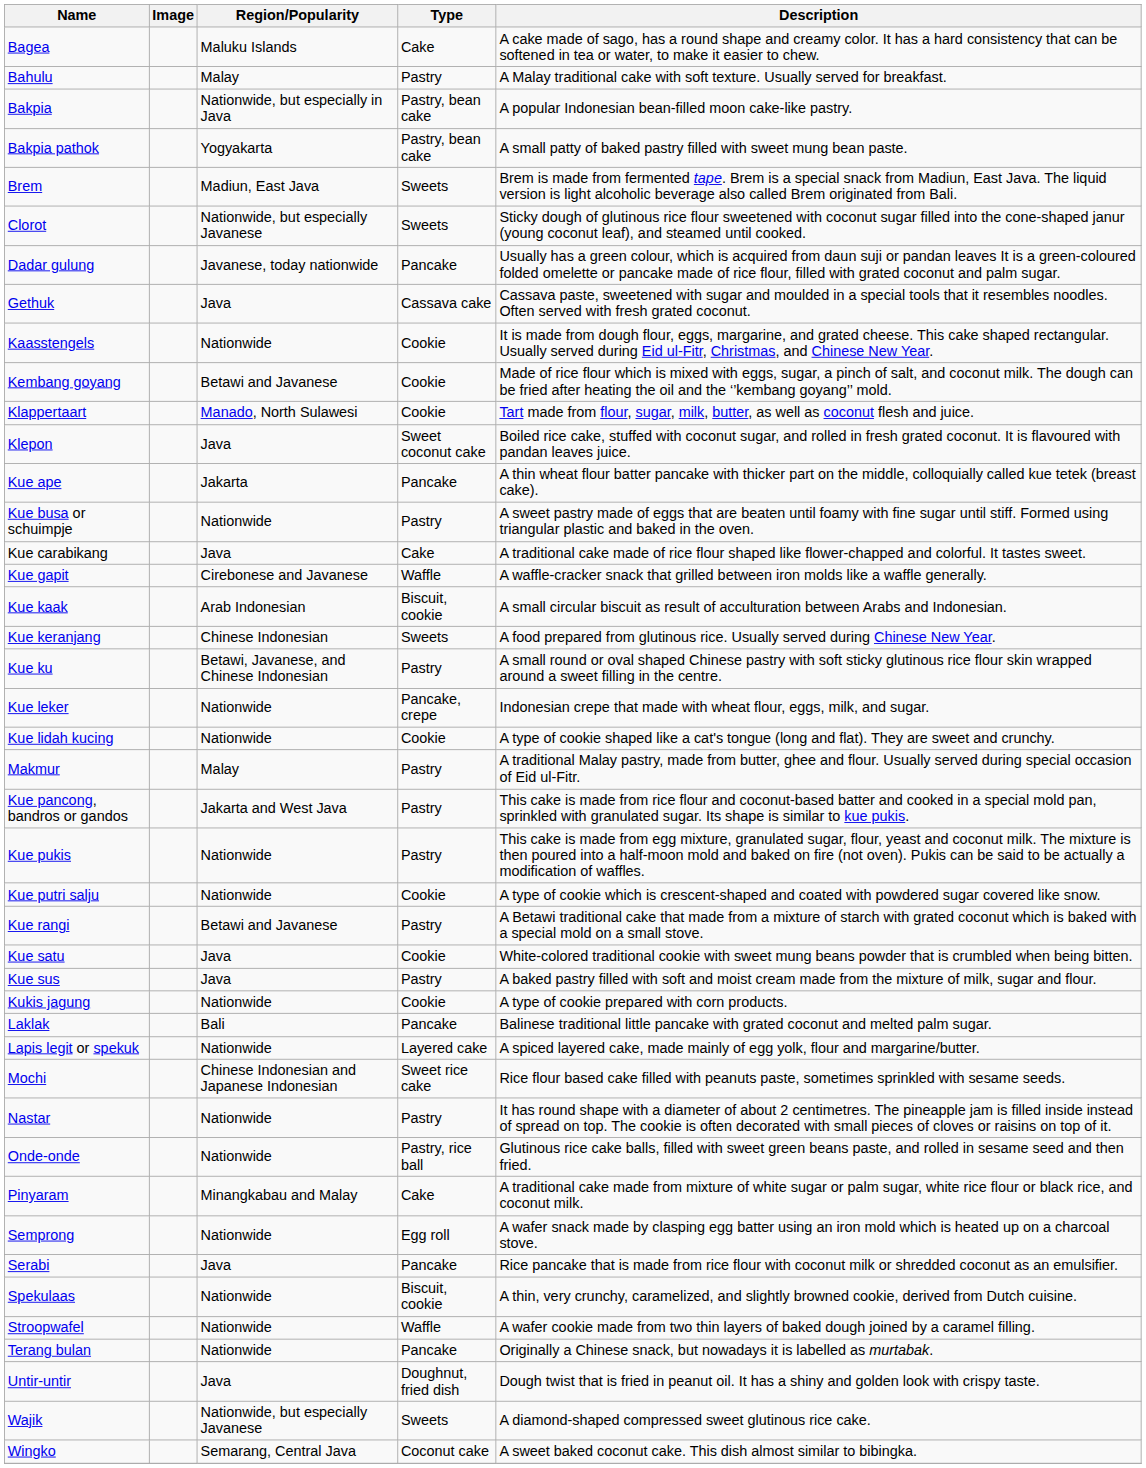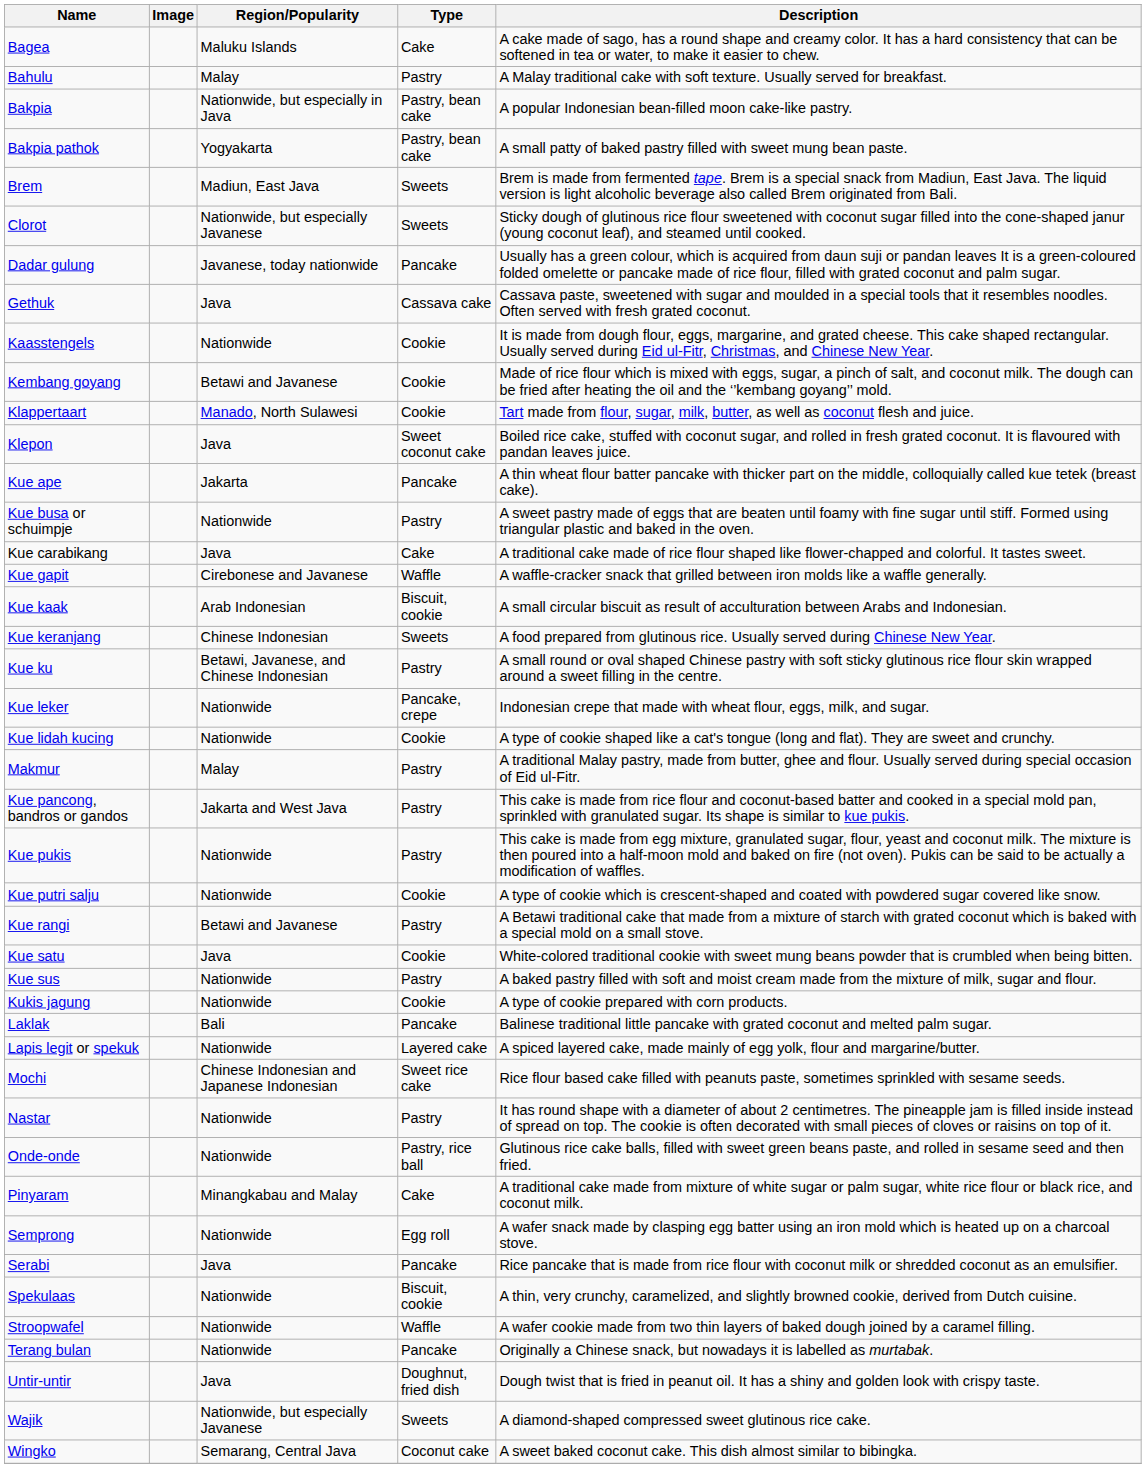 <table class="wikitable sortable sticky-header" width="100%">
 <tr>
 <th>Name</th>
 <th>Image</th>
 <th>Region/Popularity</th>
 <th>Type</th>
 <th>Description</th>
 </tr>
 <tr>
 <td><a href='#'>Bagea</a></td>
 <td></td>
 <td>Maluku Islands</td>
 <td>Cake</td>
 <td>A cake made of sago, has a round shape and creamy color. It has a hard consistency that can be softened in tea or water, to make it easier to chew.</td>
 </tr>
 <tr>
 <td><a href='#'>Bahulu</a></td>
 <td></td>
 <td>Malay</td>
 <td>Pastry</td>
 <td>A Malay traditional cake with soft texture. Usually served for breakfast.</td>
 </tr>
 <tr>
 <td><a href='#'>Bakpia</a></td>
 <td></td>
 <td>Nationwide, but especially in Java</td>
 <td>Pastry, bean cake</td>
 <td>A popular Indonesian bean-filled moon cake-like pastry.</td>
 </tr>
 <tr>
 <td><a href='#'>Bakpia pathok</a></td>
 <td></td>
 <td>Yogyakarta</td>
 <td>Pastry, bean cake</td>
 <td>A small patty of baked pastry filled with sweet mung bean paste.</td>
 </tr>
 <tr>
 <td><a href='#'>Brem</a></td>
 <td></td>
 <td>Madiun, East Java</td>
 <td>Sweets</td>
 <td>Brem is made from fermented <em><a href='#'>tape</a></em>. Brem is a special snack from Madiun, East Java. The liquid version is light alcoholic beverage also called Brem originated from Bali.</td>
 </tr>
 <tr>
 <td><a href='#'>Clorot</a></td>
 <td></td>
 <td>Nationwide, but especially Javanese</td>
 <td>Sweets</td>
 <td>Sticky dough of glutinous rice flour sweetened with coconut sugar filled into the cone-shaped janur (young coconut leaf), and steamed until cooked.</td>
 </tr>
 <tr>
 <td><a href='#'>Dadar gulung</a></td>
 <td></td>
 <td>Javanese, today nationwide</td>
 <td>Pancake</td>
 <td>Usually has a green colour, which is acquired from daun suji or pandan leaves It is a green-coloured folded omelette or pancake made of rice flour, filled with grated coconut and palm sugar.</td>
 </tr>
 <tr>
 <td><a href='#'>Gethuk</a></td>
 <td></td>
 <td>Java</td>
 <td>Cassava cake</td>
 <td>Cassava paste, sweetened with sugar and moulded in a special tools that it resembles noodles. Often served with fresh grated coconut.</td>
 </tr>
 <tr>
 <td><a href='#'>Kaasstengels</a></td>
 <td></td>
 <td>Nationwide</td>
 <td>Cookie</td>
 <td>It is made from dough flour, eggs, margarine, and grated cheese. This cake shaped rectangular. Usually served during <a href='#'>Eid ul-Fitr</a>, <a href='#'>Christmas</a>, and <a href='#'>Chinese New Year</a>.</td>
 </tr>
 <tr>
 <td><a href='#'>Kembang goyang</a></td>
 <td></td>
 <td>Betawi and Javanese</td>
 <td>Cookie</td>
 <td>Made of rice flour which is mixed with eggs, sugar, a pinch of salt, and coconut milk. The dough can be fried after heating the oil and the ‘’kembang goyang’’ mold.</td>
 </tr>
 <tr>
 <td><a href='#'>Klappertaart</a></td>
 <td></td>
 <td><a href='#'>Manado</a>, North Sulawesi</td>
 <td>Cookie</td>
 <td><a href='#'>Tart</a> made from <a href='#'>flour</a>, <a href='#'>sugar</a>, <a href='#'>milk</a>, <a href='#'>butter</a>, as well as <a href='#'>coconut</a> flesh and juice.</td>
 </tr>
 <tr>
 <td><a href='#'>Klepon</a></td>
 <td></td>
 <td>Java</td>
 <td>Sweet coconut cake</td>
 <td>Boiled rice cake, stuffed with coconut sugar, and rolled in fresh grated coconut. It is flavoured with pandan leaves juice.</td>
 </tr>
 <tr>
 <td><a href='#'>Kue ape</a></td>
 <td></td>
 <td>Jakarta</td>
 <td>Pancake</td>
 <td>A thin wheat flour batter pancake with thicker part on the middle, colloquially called kue tetek (breast cake).</td>
 </tr>
 <tr>
 <td><a href='#'>Kue busa</a> or schuimpje</td>
 <td></td>
 <td>Nationwide</td>
 <td>Pastry</td>
 <td>A sweet pastry made of eggs that are beaten until foamy with fine sugar until stiff. Formed using triangular plastic and baked in the oven.</td>
 </tr>
 <tr>
 <td>Kue carabikang</td>
 <td></td>
 <td>Java</td>
 <td>Cake</td>
 <td>A traditional cake made of rice flour shaped like flower-chapped and colorful. It tastes sweet.</td>
 </tr>
 <tr>
 <td><a href='#'>Kue gapit</a></td>
 <td></td>
 <td>Cirebonese and Javanese</td>
 <td>Waffle</td>
 <td>A waffle-cracker snack that grilled between iron molds like a waffle generally.</td>
 </tr>
 <tr>
 <td><a href='#'>Kue kaak</a></td>
 <td></td>
 <td>Arab Indonesian</td>
 <td>Biscuit, cookie</td>
 <td>A small circular biscuit as result of acculturation between Arabs and Indonesian.</td>
 </tr>
 <tr>
 <td><a href='#'>Kue keranjang</a></td>
 <td></td>
 <td>Chinese Indonesian</td>
 <td>Sweets</td>
 <td>A food prepared from glutinous rice. Usually served during <a href='#'>Chinese New Year</a>.</td>
 </tr>
 <tr>
 <td><a href='#'>Kue ku</a></td>
 <td></td>
 <td>Betawi, Javanese, and Chinese Indonesian</td>
 <td>Pastry</td>
 <td>A small round or oval shaped Chinese pastry with soft sticky glutinous rice flour skin wrapped around a sweet filling in the centre.</td>
 </tr>
 <tr>
 <td><a href='#'>Kue leker</a></td>
 <td></td>
 <td>Nationwide</td>
 <td>Pancake, crepe</td>
 <td>Indonesian crepe that made with wheat flour, eggs, milk, and sugar.</td>
 </tr>
 <tr>
 <td><a href='#'>Kue lidah kucing</a></td>
 <td></td>
 <td>Nationwide</td>
 <td>Cookie</td>
 <td>A type of cookie shaped like a cat's tongue (long and flat). They are sweet and crunchy.</td>
 </tr>
 <tr>
 <td><a href='#'>Makmur</a></td>
 <td></td>
 <td>Malay</td>
 <td>Pastry</td>
 <td>A traditional Malay pastry, made from butter, ghee and flour. Usually served during special occasion of Eid ul-Fitr.</td>
 </tr>
 <tr>
 <td><a href='#'>Kue pancong</a>, bandros or gandos</td>
 <td></td>
 <td>Jakarta and West Java</td>
 <td>Pastry</td>
 <td>This cake is made from rice flour and coconut-based batter and cooked in a special mold pan, sprinkled with granulated sugar. Its shape is similar to <a href='#'>kue pukis</a>.</td>
 </tr>
 <tr>
 <td><a href='#'>Kue pukis</a></td>
 <td></td>
 <td>Nationwide</td>
 <td>Pastry</td>
 <td>This cake is made from egg mixture, granulated sugar, flour, yeast and coconut milk. The mixture is then poured into a half-moon mold and baked on fire (not oven). Pukis can be said to be actually a modification of waffles.</td>
 </tr>
 <tr>
 <td><a href='#'>Kue putri salju</a></td>
 <td></td>
 <td>Nationwide</td>
 <td>Cookie</td>
 <td>A type of cookie which is crescent-shaped and coated with powdered sugar covered like snow.</td>
 </tr>
 <tr>
 <td><a href='#'>Kue rangi</a></td>
 <td></td>
 <td>Betawi and Javanese</td>
 <td>Pastry</td>
 <td>A Betawi traditional cake that made from a mixture of starch with grated coconut which is baked with a special mold on a small stove.</td>
 </tr>
 <tr>
 <td><a href='#'>Kue satu</a></td>
 <td></td>
 <td>Java</td>
 <td>Cookie</td>
 <td>White-colored traditional cookie with sweet mung beans powder that is crumbled when being bitten.</td>
 </tr>
 <tr>
 <td><a href='#'>Kue sus</a></td>
 <td></td>
-<td>Java</td>
+<td>Nationwide</td>
 <td>Pastry</td>
 <td>A baked pastry filled with soft and moist cream made from the mixture of milk, sugar and flour.</td>
 </tr>
 <tr>
 <td><a href='#'>Kukis jagung</a></td>
 <td></td>
 <td>Nationwide</td>
 <td>Cookie</td>
 <td>A type of cookie prepared with corn products.</td>
 </tr>
 <tr>
 <td><a href='#'>Laklak</a></td>
 <td></td>
 <td>Bali</td>
 <td>Pancake</td>
 <td>Balinese traditional little pancake with grated coconut and melted palm sugar.</td>
 </tr>
 <tr>
 <td><a href='#'>Lapis legit</a> or <a href='#'>spekuk</a></td>
 <td></td>
 <td>Nationwide</td>
 <td>Layered cake</td>
 <td>A spiced layered cake, made mainly of egg yolk, flour and margarine/butter.</td>
 </tr>
 <tr>
 <td><a href='#'>Mochi</a></td>
 <td></td>
 <td>Chinese Indonesian and Japanese Indonesian</td>
 <td>Sweet rice cake</td>
 <td>Rice flour based cake filled with peanuts paste, sometimes sprinkled with sesame seeds.</td>
 </tr>
 <tr>
 <td><a href='#'>Nastar</a></td>
 <td></td>
 <td>Nationwide</td>
 <td>Pastry</td>
 <td>It has round shape with a diameter of about 2 centimetres. The pineapple jam is filled inside instead of spread on top. The cookie is often decorated with small pieces of cloves or raisins on top of it.</td>
 </tr>
 <tr>
 <td><a href='#'>Onde-onde</a></td>
 <td></td>
 <td>Nationwide</td>
 <td>Pastry, rice ball</td>
 <td>Glutinous rice cake balls, filled with sweet green beans paste, and rolled in sesame seed and then fried.</td>
 </tr>
 <tr>
 <td><a href='#'>Pinyaram</a></td>
 <td></td>
 <td>Minangkabau and Malay</td>
 <td>Cake</td>
 <td>A traditional cake made from mixture of white sugar or palm sugar, white rice flour or black rice, and coconut milk.</td>
 </tr>
 <tr>
 <td><a href='#'>Semprong</a></td>
 <td></td>
 <td>Nationwide</td>
 <td>Egg roll</td>
 <td>A wafer snack made by clasping egg batter using an iron mold which is heated up on a charcoal stove.</td>
 </tr>
 <tr>
 <td><a href='#'>Serabi</a></td>
 <td></td>
 <td>Java</td>
 <td>Pancake</td>
 <td>Rice pancake that is made from rice flour with coconut milk or shredded coconut as an emulsifier.</td>
 </tr>
 <tr>
 <td><a href='#'>Spekulaas</a></td>
 <td></td>
 <td>Nationwide</td>
 <td>Biscuit, cookie</td>
 <td>A thin, very crunchy, caramelized, and slightly browned cookie, derived from Dutch cuisine.</td>
 </tr>
 <tr>
 <td><a href='#'>Stroopwafel</a></td>
 <td></td>
 <td>Nationwide</td>
 <td>Waffle</td>
 <td>A wafer cookie made from two thin layers of baked dough joined by a caramel filling.</td>
 </tr>
 <tr>
 <td><a href='#'>Terang bulan</a></td>
 <td></td>
 <td>Nationwide</td>
 <td>Pancake</td>
 <td>Originally a Chinese snack, but nowadays it is labelled as <em>murtabak</em>.</td>
 </tr>
 <tr>
 <td><a href='#'>Untir-untir</a></td>
 <td></td>
 <td>Java</td>
 <td>Doughnut, fried dish</td>
 <td>Dough twist that is fried in peanut oil. It has a shiny and golden look with crispy taste.</td>
 </tr>
 <tr>
 <td><a href='#'>Wajik</a></td>
 <td></td>
 <td>Nationwide, but especially Javanese</td>
 <td>Sweets</td>
 <td>A diamond-shaped compressed sweet glutinous rice cake.</td>
 </tr>
 <tr>
 <td><a href='#'>Wingko</a></td>
 <td></td>
 <td>Semarang, Central Java</td>
 <td>Coconut cake</td>
 <td>A sweet baked coconut cake. This dish almost similar to bibingka.</td>
 </tr>
 <tr>
 </tr>
 </table>
